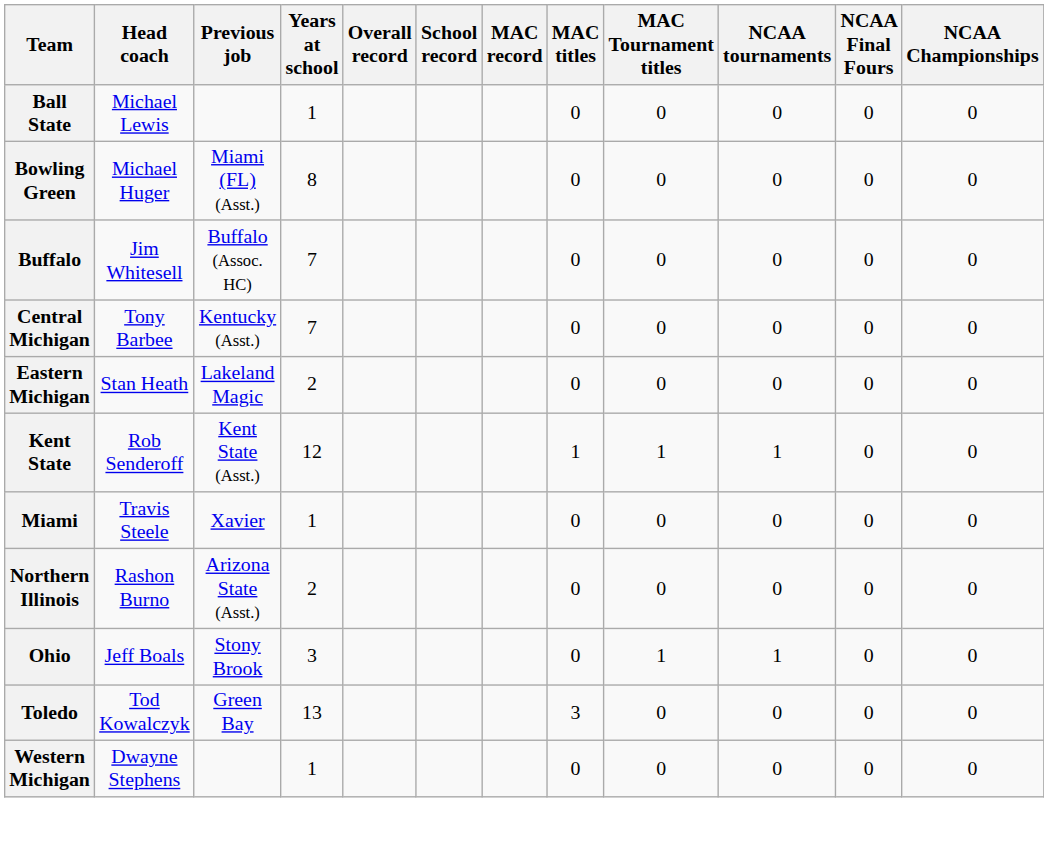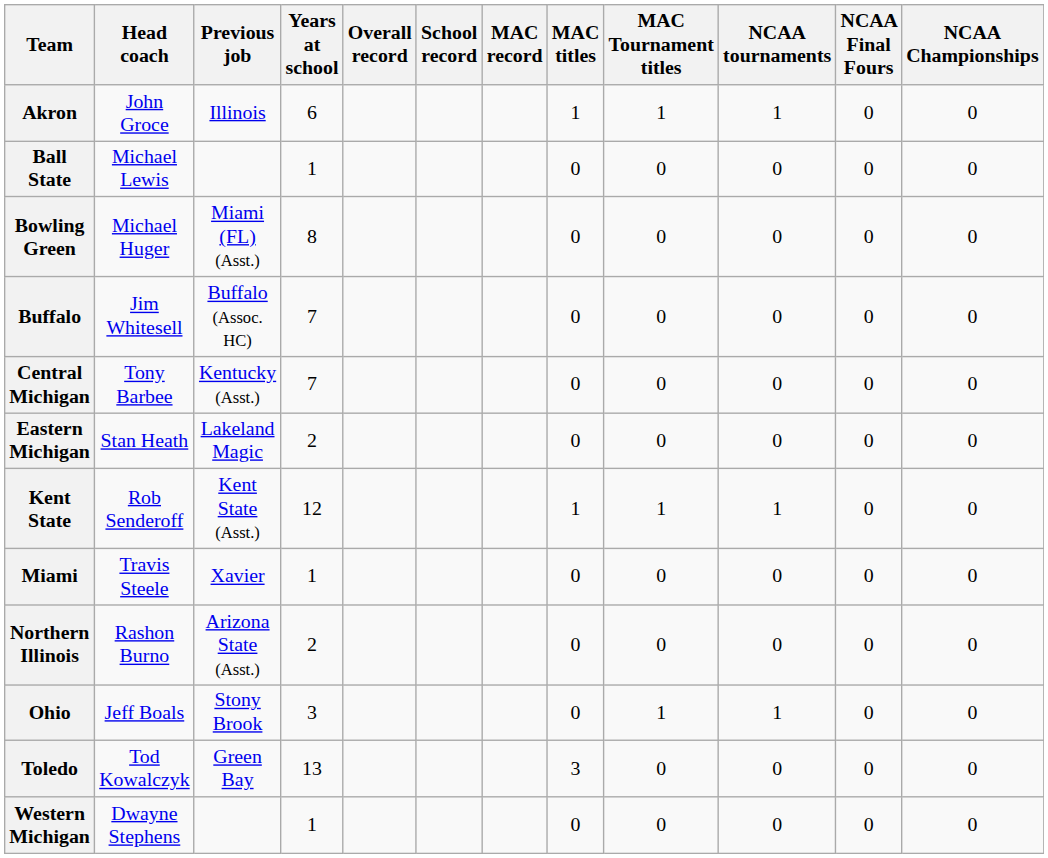 <table class="wikitable sortable" style="text-align: center;font-size:90%;">
 <tr>
 <th width="110">Team</th>
 <th>Head coach</th>
 <th>Previous job</th>
 <th>Years at school</th>
 <th>Overall record</th>
 <th>School record</th>
 <th>MAC record</th>
 <th>MAC titles</th>
 <th>MAC Tournament titles</th>
 <th>NCAA tournaments</th>
 <th>NCAA Final Fours</th>
 <th>NCAA Championships</th>
+</tr>
+<tr>
+<th style=>Akron</th>
+<td><a href='#'>John Groce</a></td>
+<td><a href='#'>Illinois</a></td>
+<td>6</td>
+<td></td>
+<td></td>
+<td></td>
+<td>1</td>
+<td>1</td>
+<td>1</td>
+<td>0</td>
+<td>0</td>
 </tr>
 <tr>
 <th style=>Ball State</th>
 <td><a href='#'>Michael Lewis</a></td>
 <td></td>
 <td>1</td>
 <td></td>
 <td></td>
 <td></td>
 <td>0</td>
 <td>0</td>
 <td>0</td>
 <td>0</td>
 <td>0</td>
 </tr>
 <tr>
 <th style=>Bowling Green</th>
 <td><a href='#'>Michael Huger</a></td>
 <td><a href='#'>Miami (FL)</a> <small>(Asst.)</small></td>
 <td>8</td>
 <td></td>
 <td></td>
 <td></td>
 <td>0</td>
 <td>0</td>
 <td>0</td>
 <td>0</td>
 <td>0</td>
 </tr>
 <tr>
 <th style=>Buffalo</th>
 <td><a href='#'>Jim Whitesell</a></td>
 <td><a href='#'>Buffalo</a> <small>(Assoc. HC)</small></td>
 <td>7</td>
 <td></td>
 <td></td>
 <td></td>
 <td>0</td>
 <td>0</td>
 <td>0</td>
 <td>0</td>
 <td>0</td>
 </tr>
 <tr>
 <th style=>Central Michigan</th>
 <td><a href='#'>Tony Barbee</a></td>
 <td><a href='#'>Kentucky</a> <small>(Asst.)</small></td>
 <td>7</td>
 <td></td>
 <td></td>
 <td></td>
 <td>0</td>
 <td>0</td>
 <td>0</td>
 <td>0</td>
 <td>0</td>
 </tr>
 <tr>
 <th style=>Eastern Michigan</th>
 <td><a href='#'>Stan Heath</a></td>
 <td><a href='#'>Lakeland Magic</a></td>
 <td>2</td>
 <td></td>
 <td></td>
 <td></td>
 <td>0</td>
 <td>0</td>
 <td>0</td>
 <td>0</td>
 <td>0</td>
 </tr>
 <tr>
 <th style=>Kent State</th>
 <td><a href='#'>Rob Senderoff</a></td>
 <td><a href='#'>Kent State</a> <small>(Asst.)</small></td>
 <td>12</td>
 <td></td>
 <td></td>
 <td></td>
 <td>1</td>
 <td>1</td>
 <td>1</td>
 <td>0</td>
 <td>0</td>
 </tr>
 <tr>
 <th style=>Miami</th>
 <td><a href='#'>Travis Steele</a></td>
 <td><a href='#'>Xavier</a></td>
 <td>1</td>
 <td></td>
 <td></td>
 <td></td>
 <td>0</td>
 <td>0</td>
 <td>0</td>
 <td>0</td>
 <td>0</td>
 </tr>
 <tr>
 <th style=>Northern Illinois</th>
 <td><a href='#'>Rashon Burno</a></td>
 <td><a href='#'>Arizona State</a> <small>(Asst.)</small></td>
 <td>2</td>
 <td></td>
 <td></td>
 <td></td>
 <td>0</td>
 <td>0</td>
 <td>0</td>
 <td>0</td>
 <td>0</td>
 </tr>
 <tr>
 <th style=>Ohio</th>
 <td><a href='#'>Jeff Boals</a></td>
 <td><a href='#'>Stony Brook</a></td>
 <td>3</td>
 <td></td>
 <td></td>
 <td></td>
 <td>0</td>
 <td>1</td>
 <td>1</td>
 <td>0</td>
 <td>0</td>
 </tr>
 <tr>
 <th style=>Toledo</th>
 <td><a href='#'>Tod Kowalczyk</a></td>
 <td><a href='#'>Green Bay</a></td>
 <td>13</td>
 <td></td>
 <td></td>
 <td></td>
 <td>3</td>
 <td>0</td>
 <td>0</td>
 <td>0</td>
 <td>0</td>
 </tr>
 <tr>
 <th style=>Western Michigan</th>
 <td><a href='#'>Dwayne Stephens</a></td>
 <td></td>
 <td>1</td>
 <td></td>
 <td></td>
 <td></td>
 <td>0</td>
 <td>0</td>
 <td>0</td>
 <td>0</td>
 <td>0</td>
 </tr>
 </table>
